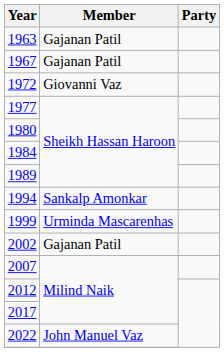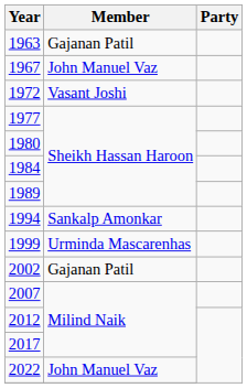 <table class="wikitable sortable">
 <tr>
 <th>Year</th>
 <th>Member</th>
 <th colspan="2">Party</th>
 </tr>
 <tr>
 <td><a href='#'>1963</a></td>
 <td>Gajanan Patil</td>
 <td></td>
 </tr>
 <tr>
 <td><a href='#'>1967</a></td>
-<td>Gajanan Patil</td>
+<td><a href='#'>John Manuel Vaz</a></td>
 <td></td>
 </tr>
 <tr>
 <td><a href='#'>1972</a></td>
-<td>Giovanni Vaz</td>
+<td><a href='#'>Vasant Joshi</a></td>
 </tr>
 <tr>
 <td><a href='#'>1977</a></td>
 <td rowspan=4><a href='#'>Sheikh Hassan Haroon</a></td>
 <td></td>
 </tr>
 <tr>
 <td><a href='#'>1980</a></td>
 <td></td>
 </tr>
 <tr>
 <td><a href='#'>1984</a></td>
 <td></td>
 </tr>
 <tr>
 <td><a href='#'>1989</a></td>
 </tr>
 <tr>
 <td><a href='#'>1994</a></td>
 <td><a href='#'>Sankalp Amonkar</a></td>
 <td></td>
 </tr>
 <tr>
 <td><a href='#'>1999</a></td>
 <td><a href='#'>Urminda Mascarenhas</a></td>
 <td></td>
 </tr>
 <tr>
 <td><a href='#'>2002</a></td>
 <td>Gajanan Patil</td>
 </tr>
 <tr>
 <td><a href='#'>2007</a></td>
 <td rowspan=3><a href='#'>Milind Naik</a></td>
 <td></td>
 </tr>
 <tr>
 <td><a href='#'>2012</a></td>
 </tr>
 <tr>
 <td><a href='#'>2017</a></td>
 </tr>
 <tr>
 <td><a href='#'>2022</a></td>
 <td><a href='#'>John Manuel Vaz</a></td>
 </tr>
 <tr>
 </tr>
 </table>
